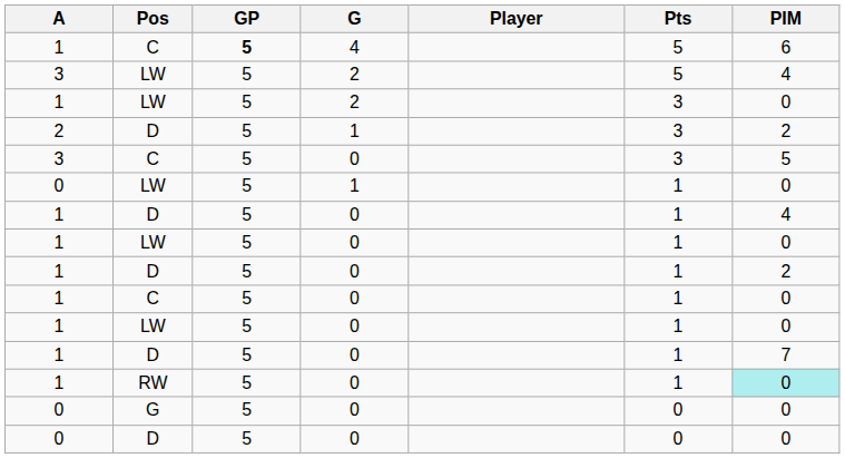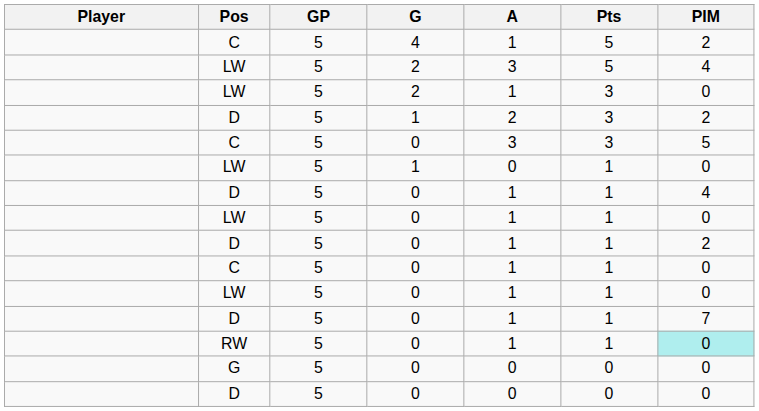 <table class="wikitable sortable" width="60%">
 <tr ALIGN="center">
-<th bgcolor="#DDDDFF" width="5%" title="Assists">A</th>
+<th bgcolor="#DDDDFF" width="10%">Player</th>
 <th bgcolor="#DDDDFF" width="3%" title="Position">Pos</th>
 <th bgcolor="#DDDDFF" width="5%" title="Games played">GP</th>
 <th bgcolor="#DDDDFF" width="5%" title="Goals">G</th>
-<th bgcolor="#DDDDFF" width="10%">Player</th>
+<th bgcolor="#DDDDFF" width="5%" title="Assists">A</th>
 <th bgcolor="#DDDDFF" width="5%" title="Points">Pts</th>
 <th bgcolor="#DDDDFF" width="5%" title="Penalties in Minutes">PIM</th>
 </tr>
 <tr align="center">
+<td align="right"></td>
+<td>C</td>
+<td>5</td>
+<td>4</td>
 <td>1</td>
-<td>C</td>
-<td><strong>5</strong></td>
-<td>4</td>
-<td align="right"></td>
 <td>5</td>
-<td>6</td>
+<td>2</td>
 </tr>
 <tr align="center">
-<td>3</td>
+<td align="right"></td>
 <td>LW</td>
 <td>5</td>
 <td>2</td>
-<td align="right"></td>
+<td>3</td>
 <td>5</td>
 <td>4</td>
 </tr>
 <tr align="center">
-<td>1</td>
+<td align="right"></td>
 <td>LW</td>
 <td>5</td>
 <td>2</td>
-<td align="right"></td>
+<td>1</td>
 <td>3</td>
 <td>0</td>
 </tr>
 <tr align="center">
-<td>2</td>
+<td align="right"></td>
 <td>D</td>
 <td>5</td>
 <td>1</td>
-<td align="right"></td>
+<td>2</td>
 <td>3</td>
 <td>2</td>
 </tr>
 <tr align="center">
-<td>3</td>
+<td align="right"></td>
 <td>C</td>
 <td>5</td>
 <td>0</td>
-<td align="right"></td>
+<td>3</td>
 <td>3</td>
 <td>5</td>
 </tr>
 <tr align="center">
-<td>0</td>
+<td align="right"></td>
 <td>LW</td>
 <td>5</td>
 <td>1</td>
-<td align="right"></td>
+<td>0</td>
 <td>1</td>
 <td>0</td>
 </tr>
 <tr align="center">
-<td>1</td>
+<td align="right"></td>
 <td>D</td>
 <td>5</td>
 <td>0</td>
-<td align="right"></td>
+<td>1</td>
 <td>1</td>
 <td>4</td>
 </tr>
 <tr align="center">
-<td>1</td>
+<td align="right"></td>
 <td>LW</td>
 <td>5</td>
 <td>0</td>
-<td align="right"></td>
+<td>1</td>
 <td>1</td>
 <td>0</td>
 </tr>
 <tr align="center">
-<td>1</td>
+<td align="right"></td>
 <td>D</td>
 <td>5</td>
 <td>0</td>
-<td align="right"></td>
+<td>1</td>
 <td>1</td>
 <td>2</td>
 </tr>
 <tr align="center">
-<td>1</td>
+<td align="right"></td>
 <td>C</td>
 <td>5</td>
 <td>0</td>
-<td align="right"></td>
+<td>1</td>
 <td>1</td>
 <td>0</td>
 </tr>
 <tr align="center">
-<td>1</td>
+<td align="right"></td>
 <td>LW</td>
 <td>5</td>
 <td>0</td>
-<td align="right"></td>
+<td>1</td>
 <td>1</td>
 <td>0</td>
 </tr>
 <tr align="center">
-<td>1</td>
+<td align="right"></td>
 <td>D</td>
 <td>5</td>
 <td>0</td>
-<td align="right"></td>
+<td>1</td>
 <td>1</td>
 <td>7</td>
 </tr>
 <tr align="center">
-<td>1</td>
+<td align="right"></td>
 <td>RW</td>
 <td>5</td>
 <td>0</td>
-<td align="right"></td>
+<td>1</td>
 <td>1</td>
 <td style="background: paleturquoise;">0</td>
 </tr>
 <tr align="center">
-<td>0</td>
+<td align="right"></td>
 <td>G</td>
 <td>5</td>
 <td>0</td>
-<td align="right"></td>
+<td>0</td>
 <td>0</td>
 <td>0</td>
 </tr>
 <tr align="center">
-<td>0</td>
+<td align="right"></td>
 <td>D</td>
 <td>5</td>
 <td>0</td>
-<td align="right"></td>
+<td>0</td>
 <td>0</td>
 <td>0</td>
 </tr>
 </table>
